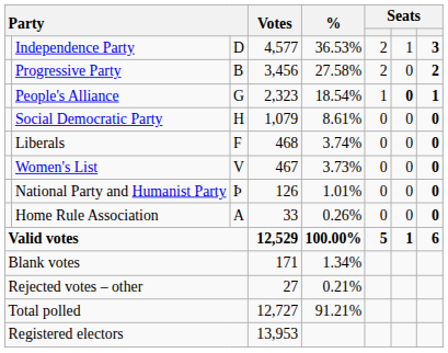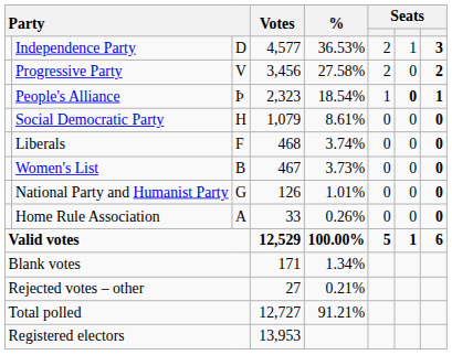 <table class="wikitable" border="1" style="text-align:right;">
 <tr>
 <th style="text-align:left;" valign=bottom rowspan=2 colspan=3>Party</th>
 <th align=center valign=bottom rowspan=2 width="50">Votes</th>
 <th align=center valign=bottom rowspan=2 width="50">%</th>
 <th colspan=3>Seats</th>
 </tr>
 <tr>
 <th align=center valign=bottom width="20"><small></small></th>
 <th align=center valign=bottom width="20"><small><a href='#'></a></small></th>
 <th align=center valign=bottom width="20"><small></small></th>
 </tr>
 <tr>
 <td></td>
 <td align=left><a href='#'>Independence Party</a></td>
 <td align=left>D</td>
 <td>4,577</td>
 <td>36.53%</td>
 <td>2</td>
 <td>1</td>
 <td><strong>3</strong></td>
 </tr>
 <tr>
 <td></td>
 <td align=left><a href='#'>Progressive Party</a></td>
-<td align=left>B</td>
+<td align=left>V</td>
 <td>3,456</td>
 <td>27.58%</td>
 <td>2</td>
 <td>0</td>
 <td><strong>2</strong></td>
 </tr>
 <tr>
 <td></td>
 <td align=left><a href='#'>People's Alliance</a></td>
-<td align=left>G</td>
+<td align=left>Þ</td>
 <td>2,323</td>
 <td>18.54%</td>
 <td>1</td>
 <td><strong>0</strong></td>
 <td><strong>1</strong></td>
 </tr>
 <tr>
 <td></td>
 <td align=left><a href='#'>Social Democratic Party</a></td>
 <td align=left>H</td>
 <td>1,079</td>
 <td>8.61%</td>
 <td>0</td>
 <td>0</td>
 <td><strong>0</strong></td>
 </tr>
 <tr>
 <td></td>
 <td align=left>Liberals</td>
 <td align=left>F</td>
 <td>468</td>
 <td>3.74%</td>
 <td>0</td>
 <td>0</td>
 <td><strong>0</strong></td>
 </tr>
 <tr>
 <td></td>
 <td align=left><a href='#'>Women's List</a></td>
-<td align=left>V</td>
+<td align=left>B</td>
 <td>467</td>
 <td>3.73%</td>
 <td>0</td>
 <td>0</td>
 <td><strong>0</strong></td>
 </tr>
 <tr>
 <td></td>
 <td align=left>National Party and <a href='#'>Humanist Party</a></td>
-<td align=left>Þ</td>
+<td align=left>G</td>
 <td>126</td>
 <td>1.01%</td>
 <td>0</td>
 <td>0</td>
 <td><strong>0</strong></td>
 </tr>
 <tr>
 <td></td>
 <td align=left>Home Rule Association</td>
 <td align=left>A</td>
 <td>33</td>
 <td>0.26%</td>
 <td>0</td>
 <td>0</td>
 <td><strong>0</strong></td>
 </tr>
 <tr style="font-weight:bold">
 <td align=left colspan=3>Valid votes</td>
 <td>12,529</td>
 <td>100.00%</td>
 <td>5</td>
 <td>1</td>
 <td>6</td>
 </tr>
 <tr>
 <td align=left colspan=3>Blank votes</td>
 <td>171</td>
 <td>1.34%</td>
 <td></td>
 <td></td>
 <td></td>
 </tr>
 <tr>
 <td align=left colspan=3>Rejected votes – other</td>
 <td>27</td>
 <td>0.21%</td>
 <td></td>
 <td></td>
 <td></td>
 </tr>
 <tr>
 <td align=left colspan=3>Total polled</td>
 <td>12,727</td>
 <td>91.21%</td>
 <td></td>
 <td></td>
 <td></td>
 </tr>
 <tr>
 <td align=left colspan=3>Registered electors</td>
 <td>13,953</td>
 <td></td>
 <td></td>
 <td></td>
 <td></td>
 </tr>
 </table>
